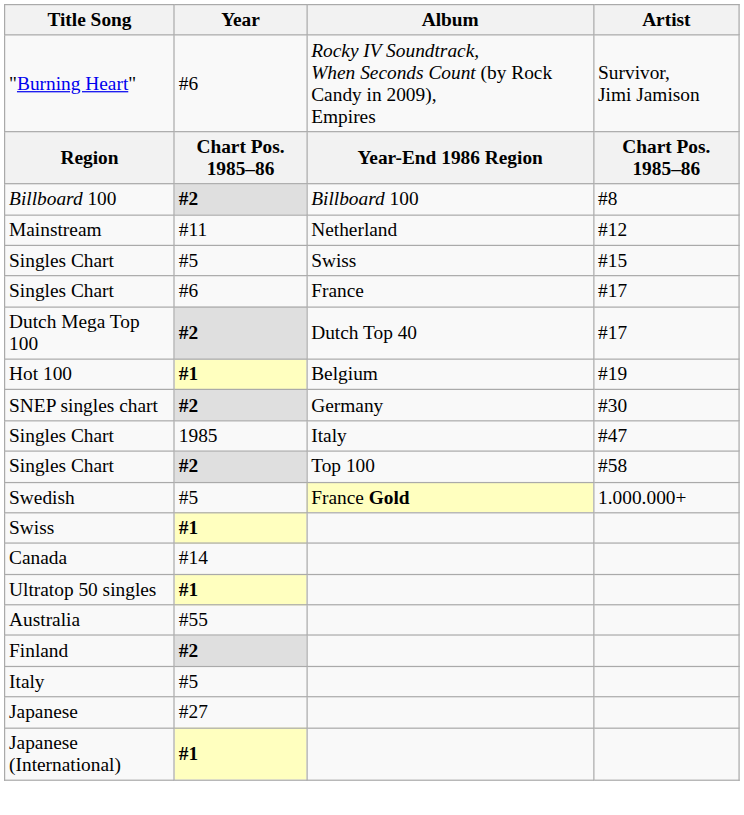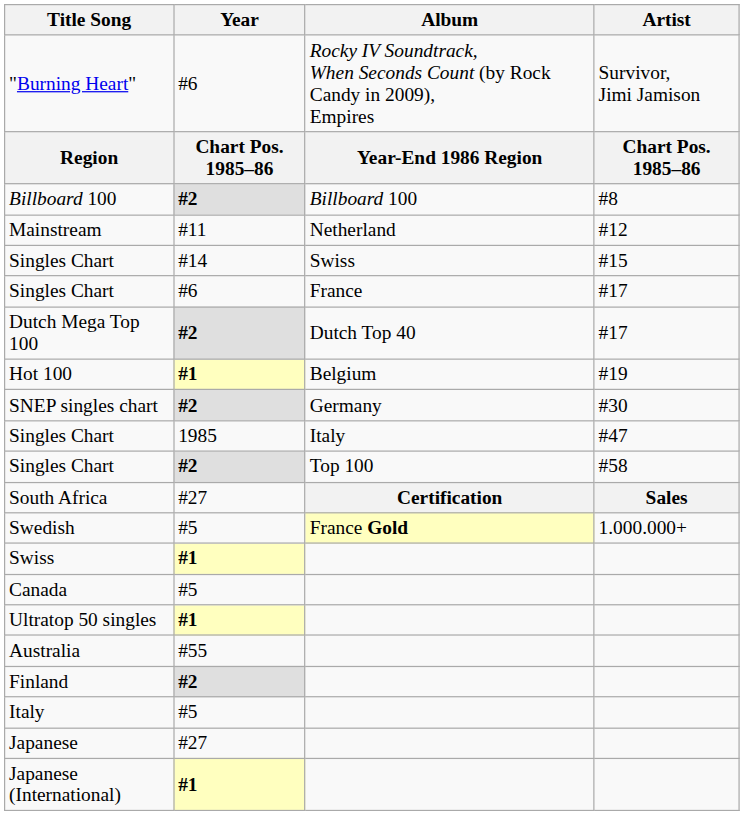 <table class="wikitable">
 <tr>
 <th>Title Song</th>
 <th>Year</th>
 <th>Album</th>
 <th>Artist</th>
 </tr>
 <tr>
 <td>"<a href='#'>Burning Heart</a>"</td>
 <td>#6</td>
 <td><em>Rocky IV Soundtrack,</em><br><em>When Seconds Count</em> (by Rock Candy in 2009),<br>Empires</td>
 <td>Survivor,<br>Jimi Jamison</td>
 </tr>
 <tr>
 <th>Region</th>
 <th>Chart Pos. 1985–86</th>
 <th>Year-End 1986 Region</th>
 <th>Chart Pos. 1985–86</th>
 </tr>
 <tr>
 <td><em>Billboard</em> 100</td>
 <td style="background:#DFDFDF;"><strong>#2</strong></td>
 <td><em>Billboard</em> 100</td>
 <td>#8</td>
 </tr>
 <tr>
 <td>Mainstream</td>
 <td>#11</td>
 <td>Netherland</td>
 <td>#12</td>
 </tr>
 <tr>
 <td>Singles Chart</td>
-<td>#5</td>
+<td>#14</td>
 <td>Swiss</td>
 <td>#15</td>
 </tr>
 <tr>
 <td>Singles Chart</td>
 <td>#6</td>
 <td>France</td>
 <td>#17</td>
 </tr>
 <tr>
 <td>Dutch Mega Top 100</td>
 <td style="background:#DFDFDF;"><strong>#2</strong></td>
 <td>Dutch Top 40</td>
 <td>#17</td>
 </tr>
 <tr>
 <td>Hot 100</td>
 <td style="background:#FFFFBF;"><strong>#1</strong></td>
 <td>Belgium</td>
 <td>#19</td>
 </tr>
 <tr>
 <td>SNEP singles chart</td>
 <td style="background:#DFDFDF;"><strong>#2</strong></td>
 <td>Germany</td>
 <td>#30</td>
 </tr>
 <tr>
 <td>Singles Chart</td>
 <td>1985</td>
 <td>Italy</td>
 <td>#47</td>
 </tr>
 <tr>
 <td>Singles Chart</td>
 <td style="background:#DFDFDF;"><strong>#2</strong></td>
 <td>Top 100</td>
 <td>#58</td>
 </tr>
 <tr>
+<td>South Africa</td>
+<td>#27</td>
+<th>Certification</th>
+<th>Sales</th>
+</tr>
+<tr>
 <td>Swedish</td>
 <td>#5</td>
 <td style="background:#FFFFBF;">France <strong>Gold</strong></td>
 <td>1.000.000+</td>
 </tr>
 <tr>
 <td>Swiss</td>
 <td style="background:#FFFFBF;"><strong>#1</strong></td>
 <td></td>
 <td></td>
 </tr>
 <tr>
 <td>Canada</td>
-<td>#14</td>
+<td>#5</td>
 <td></td>
 <td></td>
 </tr>
 <tr>
 <td>Ultratop 50 singles</td>
 <td style="background:#FFFFBF;"><strong>#1</strong></td>
 <td></td>
 <td></td>
 </tr>
 <tr>
 <td>Australia</td>
 <td>#55</td>
 <td></td>
 <td></td>
 </tr>
 <tr>
 <td>Finland</td>
 <td style="background:#DFDFDF;"><strong>#2</strong></td>
 <td></td>
 <td></td>
 </tr>
 <tr>
 <td>Italy</td>
 <td>#5</td>
 <td></td>
 <td></td>
 </tr>
 <tr>
 <td>Japanese</td>
 <td>#27</td>
 <td></td>
 <td></td>
 </tr>
 <tr>
 <td>Japanese (International)</td>
 <td style="background:#FFFFBF;"><strong>#1</strong></td>
 <td></td>
 <td></td>
 </tr>
 </table>
